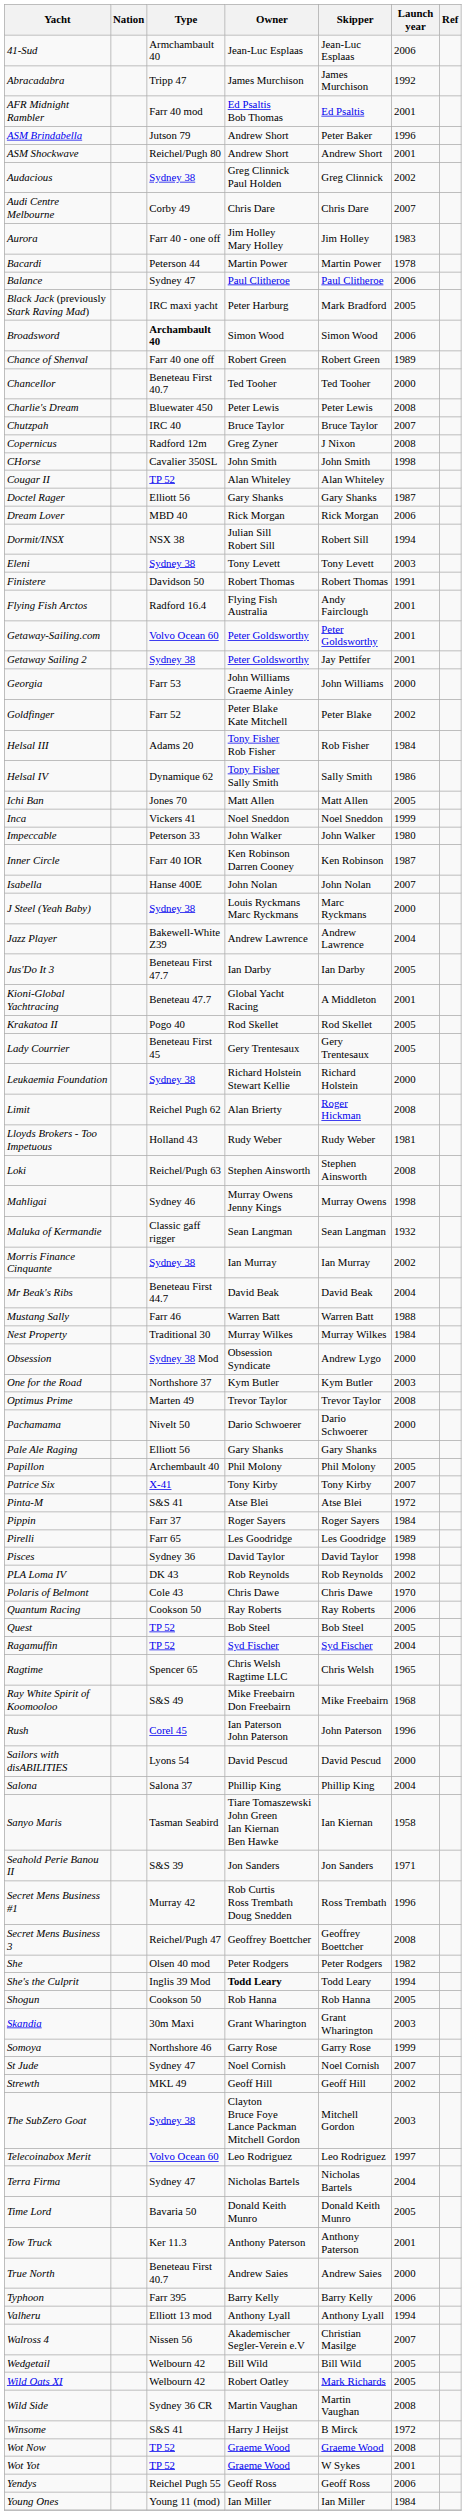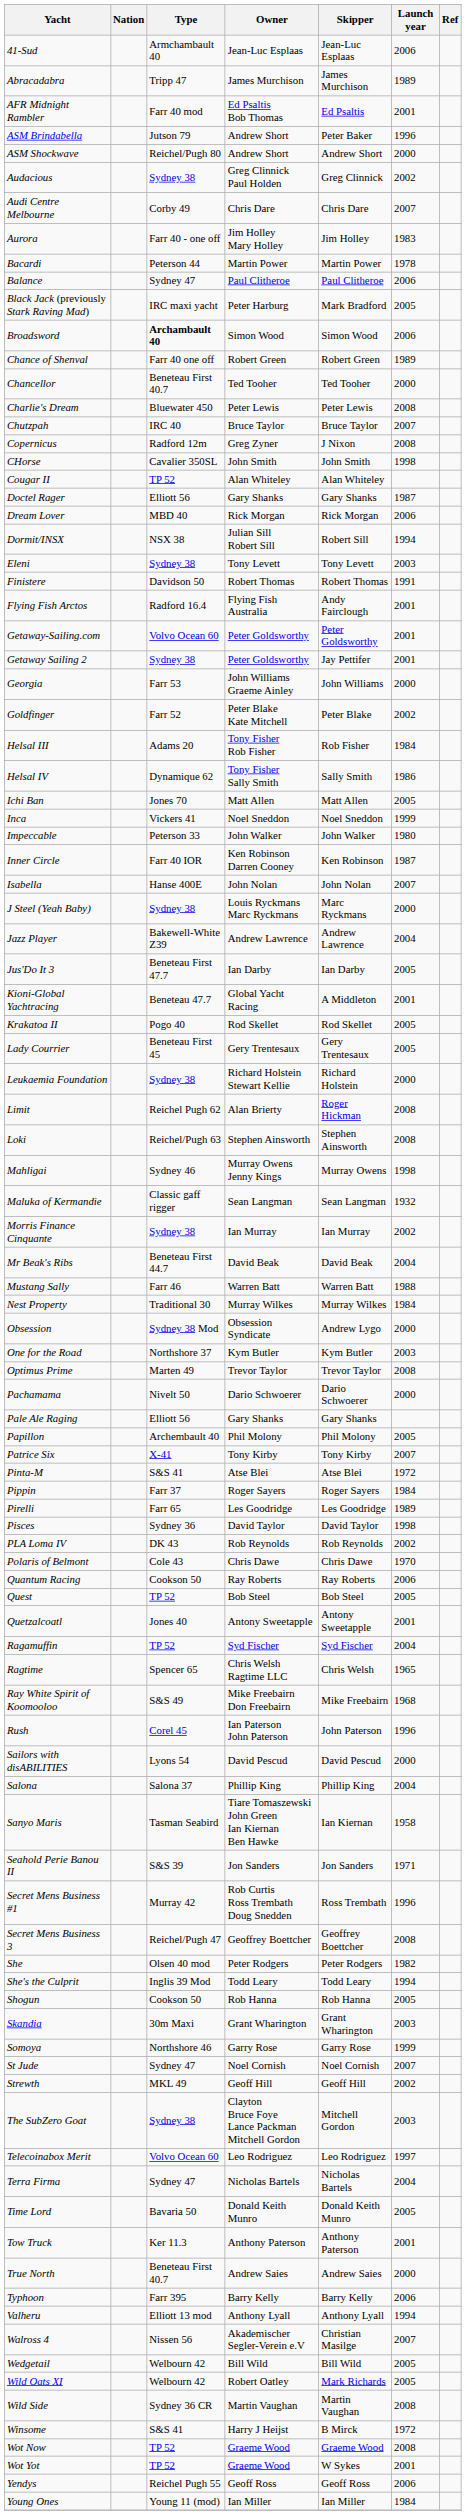 <table class="sortable wikitable" style="font-size:90%;">
 <tr>
 <th>Yacht</th>
 <th>Nation</th>
 <th>Type</th>
 <th>Owner</th>
 <th>Skipper</th>
 <th>Launch year</th>
 <th>Ref</th>
 </tr>
 <tr>
 <td><em>41-Sud</em></td>
 <td></td>
 <td>Armchambault 40</td>
 <td>Jean-Luc Esplaas</td>
 <td>Jean-Luc Esplaas</td>
 <td>2006</td>
 <td></td>
 </tr>
 <tr>
 <td><em>Abracadabra</em></td>
 <td></td>
 <td>Tripp 47</td>
 <td>James Murchison</td>
 <td>James Murchison</td>
-<td>1992</td>
+<td>1989</td>
 <td></td>
 </tr>
 <tr>
 <td><em>AFR Midnight Rambler</em></td>
 <td></td>
 <td>Farr 40 mod</td>
 <td><a href='#'>Ed Psaltis</a><br>Bob Thomas</td>
 <td><a href='#'>Ed Psaltis</a></td>
 <td>2001</td>
 <td></td>
 </tr>
 <tr>
 <td><em><a href='#'>ASM Brindabella</a></em></td>
 <td></td>
 <td>Jutson 79</td>
 <td>Andrew Short</td>
 <td>Peter Baker</td>
 <td>1996</td>
 <td></td>
 </tr>
 <tr>
 <td><em>ASM Shockwave</em></td>
 <td></td>
 <td>Reichel/Pugh 80</td>
 <td>Andrew Short</td>
 <td>Andrew Short</td>
-<td>2001</td>
+<td>2000</td>
 <td></td>
 </tr>
 <tr>
 <td><em>Audacious</em></td>
 <td></td>
 <td><a href='#'>Sydney 38</a></td>
 <td>Greg Clinnick<br>Paul Holden</td>
 <td>Greg Clinnick</td>
 <td>2002</td>
 <td></td>
 </tr>
 <tr>
 <td><em>Audi Centre Melbourne</em></td>
 <td></td>
 <td>Corby 49</td>
 <td>Chris Dare</td>
 <td>Chris Dare</td>
 <td>2007</td>
 <td></td>
 </tr>
 <tr>
 <td><em>Aurora</em></td>
 <td></td>
 <td>Farr 40 - one off</td>
 <td>Jim Holley<br>Mary Holley</td>
 <td>Jim Holley</td>
 <td>1983</td>
 <td></td>
 </tr>
 <tr>
 <td><em>Bacardi</em></td>
 <td></td>
 <td>Peterson 44</td>
 <td>Martin Power</td>
 <td>Martin Power</td>
 <td>1978</td>
 <td></td>
 </tr>
 <tr>
 <td><em>Balance</em></td>
 <td></td>
 <td>Sydney 47</td>
 <td><a href='#'>Paul Clitheroe</a></td>
 <td><a href='#'>Paul Clitheroe</a></td>
 <td>2006</td>
 <td></td>
 </tr>
 <tr>
 <td><em>Black Jack</em> (previously <em>Stark Raving Mad</em>)</td>
 <td></td>
 <td>IRC maxi yacht</td>
 <td>Peter Harburg</td>
 <td>Mark Bradford</td>
 <td>2005</td>
 <td></td>
 </tr>
 <tr>
 <td><em>Broadsword</em></td>
 <td></td>
 <td><strong>Archambault 40</strong></td>
 <td>Simon Wood</td>
 <td>Simon Wood</td>
 <td>2006</td>
 <td></td>
 </tr>
 <tr>
 <td><em>Chance of Shenval</em></td>
 <td></td>
 <td>Farr 40 one off</td>
 <td>Robert Green</td>
 <td>Robert Green</td>
 <td>1989</td>
 <td></td>
 </tr>
 <tr>
 <td><em>Chancellor</em></td>
 <td></td>
 <td>Beneteau First 40.7</td>
 <td>Ted Tooher</td>
 <td>Ted Tooher</td>
 <td>2000</td>
 <td></td>
 </tr>
 <tr>
 <td><em>Charlie's Dream</em></td>
 <td></td>
 <td>Bluewater 450</td>
 <td>Peter Lewis</td>
 <td>Peter Lewis</td>
 <td>2008</td>
 <td></td>
 </tr>
 <tr>
 <td><em>Chutzpah</em></td>
 <td></td>
 <td>IRC 40</td>
 <td>Bruce Taylor</td>
 <td>Bruce Taylor</td>
 <td>2007</td>
 <td></td>
 </tr>
 <tr>
 <td><em>Copernicus</em></td>
 <td></td>
 <td>Radford 12m</td>
 <td>Greg Zyner</td>
 <td>J Nixon</td>
 <td>2008</td>
 <td></td>
 </tr>
 <tr>
 <td><em>CHorse</em></td>
 <td></td>
 <td>Cavalier 350SL</td>
 <td>John Smith</td>
 <td>John Smith</td>
 <td>1998</td>
 <td></td>
 </tr>
 <tr>
 <td><em>Cougar II</em></td>
 <td></td>
 <td><a href='#'>TP 52</a></td>
 <td>Alan Whiteley</td>
 <td>Alan Whiteley</td>
 <td></td>
 <td></td>
 </tr>
 <tr>
 <td><em>Doctel Rager</em></td>
 <td></td>
 <td>Elliott 56</td>
 <td>Gary Shanks</td>
 <td>Gary Shanks</td>
 <td>1987</td>
 <td></td>
 </tr>
 <tr>
 <td><em>Dream Lover</em></td>
 <td></td>
 <td>MBD 40</td>
 <td>Rick Morgan</td>
 <td>Rick Morgan</td>
 <td>2006</td>
 <td></td>
 </tr>
 <tr>
 <td><em>Dormit/INSX</em></td>
 <td></td>
 <td>NSX 38</td>
 <td>Julian Sill<br>Robert Sill</td>
 <td>Robert Sill</td>
 <td>1994</td>
 <td></td>
 </tr>
 <tr>
 <td><em>Eleni</em></td>
 <td></td>
 <td><a href='#'>Sydney 38</a></td>
 <td>Tony Levett</td>
 <td>Tony Levett</td>
 <td>2003</td>
 <td></td>
 </tr>
 <tr>
 <td><em>Finistere</em></td>
 <td></td>
 <td>Davidson 50</td>
 <td>Robert Thomas</td>
 <td>Robert Thomas</td>
 <td>1991</td>
 <td></td>
 </tr>
 <tr>
 <td><em>Flying Fish Arctos</em></td>
 <td></td>
 <td>Radford 16.4</td>
 <td>Flying Fish Australia</td>
 <td>Andy Fairclough</td>
 <td>2001</td>
 <td></td>
 </tr>
 <tr>
 <td><em>Getaway-Sailing.com</em></td>
 <td></td>
 <td><a href='#'>Volvo Ocean 60</a></td>
 <td><a href='#'>Peter Goldsworthy</a></td>
 <td><a href='#'>Peter Goldsworthy</a></td>
 <td>2001</td>
 <td></td>
 </tr>
 <tr>
 <td><em>Getaway Sailing 2</em></td>
 <td></td>
 <td><a href='#'>Sydney 38</a></td>
 <td><a href='#'>Peter Goldsworthy</a></td>
 <td>Jay Pettifer</td>
 <td>2001</td>
 <td></td>
 </tr>
 <tr>
 <td><em>Georgia</em></td>
 <td></td>
 <td>Farr 53</td>
 <td>John Williams<br>Graeme Ainley</td>
 <td>John Williams</td>
 <td>2000</td>
 <td></td>
 </tr>
 <tr>
 <td><em>Goldfinger</em></td>
 <td></td>
 <td>Farr 52</td>
 <td>Peter Blake<br>Kate Mitchell</td>
 <td>Peter Blake</td>
 <td>2002</td>
 <td></td>
 </tr>
 <tr>
 <td><em>Helsal III</em></td>
 <td></td>
 <td>Adams 20</td>
 <td><a href='#'>Tony Fisher</a><br>Rob Fisher</td>
 <td>Rob Fisher</td>
 <td>1984</td>
 <td></td>
 </tr>
 <tr>
 <td><em>Helsal IV</em></td>
 <td></td>
 <td>Dynamique 62</td>
 <td><a href='#'>Tony Fisher</a><br>Sally Smith</td>
 <td>Sally Smith</td>
 <td>1986</td>
 <td></td>
 </tr>
 <tr>
 <td><em>Ichi Ban</em></td>
 <td></td>
 <td>Jones 70</td>
 <td>Matt Allen</td>
 <td>Matt Allen</td>
 <td>2005</td>
 <td></td>
 </tr>
 <tr>
 <td><em>Inca</em></td>
 <td></td>
 <td>Vickers 41</td>
 <td>Noel Sneddon</td>
 <td>Noel Sneddon</td>
 <td>1999</td>
 <td></td>
 </tr>
 <tr>
 <td><em>Impeccable</em></td>
 <td></td>
 <td>Peterson 33</td>
 <td>John Walker</td>
 <td>John Walker</td>
 <td>1980</td>
 <td></td>
 </tr>
 <tr>
 <td><em>Inner Circle</em></td>
 <td></td>
 <td>Farr 40 IOR</td>
 <td>Ken Robinson<br>Darren Cooney</td>
 <td>Ken Robinson</td>
 <td>1987</td>
 <td></td>
 </tr>
 <tr>
 <td><em>Isabella</em></td>
 <td></td>
 <td>Hanse 400E</td>
 <td>John Nolan</td>
 <td>John Nolan</td>
 <td>2007</td>
 <td></td>
 </tr>
 <tr>
 <td><em>J Steel (Yeah Baby)</em></td>
 <td></td>
 <td><a href='#'>Sydney 38</a></td>
 <td>Louis Ryckmans<br>Marc Ryckmans</td>
 <td>Marc Ryckmans</td>
 <td>2000</td>
 <td></td>
 </tr>
 <tr>
 <td><em>Jazz Player</em></td>
 <td></td>
 <td>Bakewell-White Z39</td>
 <td>Andrew Lawrence</td>
 <td>Andrew Lawrence</td>
 <td>2004</td>
 <td></td>
 </tr>
 <tr>
 <td><em>Jus'Do It 3</em></td>
 <td></td>
 <td>Beneteau First 47.7</td>
 <td>Ian Darby</td>
 <td>Ian Darby</td>
 <td>2005</td>
 <td></td>
 </tr>
 <tr>
 <td><em>Kioni-Global Yachtracing</em></td>
 <td></td>
 <td>Beneteau 47.7</td>
 <td>Global Yacht Racing</td>
 <td>A Middleton</td>
 <td>2001</td>
 <td></td>
 </tr>
 <tr>
 <td><em>Krakatoa II</em></td>
 <td></td>
 <td>Pogo 40</td>
 <td>Rod Skellet</td>
 <td>Rod Skellet</td>
 <td>2005</td>
 <td></td>
 </tr>
 <tr>
 <td><em>Lady Courrier</em></td>
 <td></td>
 <td>Beneteau First 45</td>
 <td>Gery Trentesaux</td>
 <td>Gery Trentesaux</td>
 <td>2005</td>
 <td></td>
 </tr>
 <tr>
 <td><em>Leukaemia Foundation</em></td>
 <td></td>
 <td><a href='#'>Sydney 38</a></td>
 <td>Richard Holstein<br>Stewart Kellie</td>
 <td>Richard Holstein</td>
 <td>2000</td>
 <td></td>
 </tr>
 <tr>
 <td><em>Limit</em></td>
 <td></td>
 <td>Reichel Pugh 62</td>
 <td>Alan Brierty</td>
 <td><a href='#'>Roger Hickman</a></td>
 <td>2008</td>
 <td></td>
 </tr>
 <tr>
-<td><em>Lloyds Brokers - Too Impetuous</em></td>
-<td></td>
-<td>Holland 43</td>
-<td>Rudy Weber</td>
-<td>Rudy Weber</td>
-<td>1981</td>
-<td></td>
-</tr>
-<tr>
 <td><em>Loki</em></td>
 <td></td>
 <td>Reichel/Pugh 63</td>
 <td>Stephen Ainsworth</td>
 <td>Stephen Ainsworth</td>
 <td>2008</td>
 <td></td>
 </tr>
 <tr>
 <td><em>Mahligai</em></td>
 <td></td>
 <td>Sydney 46</td>
 <td>Murray Owens<br>Jenny Kings</td>
 <td>Murray Owens</td>
 <td>1998</td>
 <td></td>
 </tr>
 <tr>
 <td><em>Maluka of Kermandie</em></td>
 <td></td>
 <td>Classic gaff rigger</td>
 <td>Sean Langman</td>
 <td>Sean Langman</td>
 <td>1932</td>
 <td></td>
 </tr>
 <tr>
 <td><em>Morris Finance Cinquante</em></td>
 <td></td>
 <td><a href='#'>Sydney 38</a></td>
 <td>Ian Murray</td>
 <td>Ian Murray</td>
 <td>2002</td>
 <td></td>
 </tr>
 <tr>
 <td><em>Mr Beak's Ribs</em></td>
 <td></td>
 <td>Beneteau First 44.7</td>
 <td>David Beak</td>
 <td>David Beak</td>
 <td>2004</td>
 <td></td>
 </tr>
 <tr>
 <td><em>Mustang Sally</em></td>
 <td></td>
 <td>Farr 46</td>
 <td>Warren Batt</td>
 <td>Warren Batt</td>
 <td>1988</td>
 <td></td>
 </tr>
 <tr>
 <td><em>Nest Property</em></td>
 <td></td>
 <td>Traditional 30</td>
 <td>Murray Wilkes</td>
 <td>Murray Wilkes</td>
 <td>1984</td>
 <td></td>
 </tr>
 <tr>
 <td><em>Obsession</em></td>
 <td></td>
 <td><a href='#'>Sydney 38</a> Mod</td>
 <td>Obsession Syndicate</td>
 <td>Andrew Lygo</td>
 <td>2000</td>
 <td></td>
 </tr>
 <tr>
 <td><em>One for the Road</em></td>
 <td></td>
 <td>Northshore 37</td>
 <td>Kym Butler</td>
 <td>Kym Butler</td>
 <td>2003</td>
 <td></td>
 </tr>
 <tr>
 <td><em>Optimus Prime</em></td>
 <td></td>
 <td>Marten 49</td>
 <td>Trevor Taylor</td>
 <td>Trevor Taylor</td>
 <td>2008</td>
 <td></td>
 </tr>
 <tr>
 <td><em>Pachamama</em></td>
 <td></td>
 <td>Nivelt 50</td>
 <td>Dario Schwoerer</td>
 <td>Dario Schwoerer</td>
 <td>2000</td>
 <td></td>
 </tr>
 <tr>
 <td><em>Pale Ale Raging</em></td>
 <td></td>
 <td>Elliott 56</td>
 <td>Gary Shanks</td>
 <td>Gary Shanks</td>
 <td></td>
 <td></td>
 </tr>
 <tr>
 <td><em>Papillon</em></td>
 <td></td>
 <td>Archembault 40</td>
 <td>Phil Molony</td>
 <td>Phil Molony</td>
 <td>2005</td>
 <td></td>
 </tr>
 <tr>
 <td><em>Patrice Six</em></td>
 <td></td>
 <td><a href='#'>X-41</a></td>
 <td>Tony Kirby</td>
 <td>Tony Kirby</td>
 <td>2007</td>
 <td></td>
 </tr>
 <tr>
 <td><em>Pinta-M</em></td>
 <td></td>
 <td>S&S 41</td>
 <td>Atse Blei</td>
 <td>Atse Blei</td>
 <td>1972</td>
 <td></td>
 </tr>
 <tr>
 <td><em>Pippin</em></td>
 <td></td>
 <td>Farr 37</td>
 <td>Roger Sayers</td>
 <td>Roger Sayers</td>
 <td>1984</td>
 <td></td>
 </tr>
 <tr>
 <td><em>Pirelli</em></td>
 <td></td>
 <td>Farr 65</td>
 <td>Les Goodridge</td>
 <td>Les Goodridge</td>
 <td>1989</td>
 <td></td>
 </tr>
 <tr>
 <td><em>Pisces</em></td>
 <td></td>
 <td>Sydney 36</td>
 <td>David Taylor</td>
 <td>David Taylor</td>
 <td>1998</td>
 <td></td>
 </tr>
 <tr>
 <td><em>PLA Loma IV</em></td>
 <td></td>
 <td>DK 43</td>
 <td>Rob Reynolds</td>
 <td>Rob Reynolds</td>
 <td>2002</td>
 <td></td>
 </tr>
 <tr>
 <td><em>Polaris of Belmont</em></td>
 <td></td>
 <td>Cole 43</td>
 <td>Chris Dawe</td>
 <td>Chris Dawe</td>
 <td>1970</td>
 <td></td>
 </tr>
 <tr>
 <td><em>Quantum Racing</em></td>
 <td></td>
 <td>Cookson 50</td>
 <td>Ray Roberts</td>
 <td>Ray Roberts</td>
 <td>2006</td>
 <td></td>
 </tr>
 <tr>
 <td><em>Quest</em></td>
 <td></td>
 <td><a href='#'>TP 52</a></td>
 <td>Bob Steel</td>
 <td>Bob Steel</td>
 <td>2005</td>
 <td></td>
 </tr>
 <tr>
+<td><em>Quetzalcoatl</em></td>
+<td></td>
+<td>Jones 40</td>
+<td>Antony Sweetapple</td>
+<td>Antony Sweetapple</td>
+<td>2001</td>
+<td></td>
+</tr>
+<tr>
 <td><em>Ragamuffin</em></td>
 <td></td>
 <td><a href='#'>TP 52</a></td>
 <td><a href='#'>Syd Fischer</a></td>
 <td><a href='#'>Syd Fischer</a></td>
 <td>2004</td>
 <td></td>
 </tr>
 <tr>
 <td><em>Ragtime</em></td>
 <td></td>
 <td>Spencer 65</td>
 <td>Chris Welsh<br>Ragtime LLC</td>
 <td>Chris Welsh</td>
 <td>1965</td>
 <td></td>
 </tr>
 <tr>
 <td><em>Ray White Spirit of Koomooloo</em></td>
 <td></td>
 <td>S&S 49</td>
 <td>Mike Freebairn<br>Don Freebairn</td>
 <td>Mike Freebairn</td>
 <td>1968</td>
 <td></td>
 </tr>
 <tr>
 <td><em>Rush</em></td>
 <td></td>
 <td><a href='#'>Corel 45</a></td>
 <td>Ian Paterson<br>John Paterson</td>
 <td>John Paterson</td>
 <td>1996</td>
 <td></td>
 </tr>
 <tr>
 <td><em>Sailors with disABILITIES</em></td>
 <td></td>
 <td>Lyons 54</td>
 <td>David Pescud</td>
 <td>David Pescud</td>
 <td>2000</td>
 <td></td>
 </tr>
 <tr>
 <td><em>Salona</em></td>
 <td></td>
 <td>Salona 37</td>
 <td>Phillip King</td>
 <td>Phillip King</td>
 <td>2004</td>
 <td></td>
 </tr>
 <tr>
 <td><em>Sanyo Maris</em></td>
 <td></td>
 <td>Tasman Seabird</td>
 <td>Tiare Tomaszewski<br>John Green<br>Ian Kiernan<br>Ben Hawke</td>
 <td>Ian Kiernan</td>
 <td>1958</td>
 <td></td>
 </tr>
 <tr>
 <td><em>Seahold Perie Banou II</em></td>
 <td></td>
 <td>S&S 39</td>
 <td>Jon Sanders</td>
 <td>Jon Sanders</td>
 <td>1971</td>
 <td></td>
 </tr>
 <tr>
 <td><em>Secret Mens Business #1</em></td>
 <td></td>
 <td>Murray 42</td>
 <td>Rob Curtis<br>Ross Trembath<br>Doug Snedden</td>
 <td>Ross Trembath</td>
 <td>1996</td>
 <td></td>
 </tr>
 <tr>
 <td><em>Secret Mens Business 3</em></td>
 <td></td>
 <td>Reichel/Pugh 47</td>
 <td>Geoffrey Boettcher</td>
 <td>Geoffrey Boettcher</td>
 <td>2008</td>
 <td></td>
 </tr>
 <tr>
 <td><em>She</em></td>
 <td></td>
 <td>Olsen 40 mod</td>
 <td>Peter Rodgers</td>
 <td>Peter Rodgers</td>
 <td>1982</td>
 <td></td>
 </tr>
 <tr>
 <td><em>She's the Culprit</em></td>
 <td></td>
 <td>Inglis 39 Mod</td>
-<td><strong>Todd Leary</strong></td>
+<td>Todd Leary</td>
 <td>Todd Leary</td>
 <td>1994</td>
 <td></td>
 </tr>
 <tr>
 <td><em>Shogun</em></td>
 <td></td>
 <td>Cookson 50</td>
 <td>Rob Hanna</td>
 <td>Rob Hanna</td>
 <td>2005</td>
 <td></td>
 </tr>
 <tr>
 <td><em><a href='#'>Skandia</a></em></td>
 <td></td>
 <td>30m Maxi</td>
 <td>Grant Wharington</td>
 <td>Grant Wharington</td>
 <td>2003</td>
 <td></td>
 </tr>
 <tr>
 <td><em>Somoya</em></td>
 <td></td>
 <td>Northshore 46</td>
 <td>Garry Rose</td>
 <td>Garry Rose</td>
 <td>1999</td>
 <td></td>
 </tr>
 <tr>
 <td><em>St Jude</em></td>
 <td></td>
 <td>Sydney 47</td>
 <td>Noel Cornish</td>
 <td>Noel Cornish</td>
 <td>2007</td>
 <td></td>
 </tr>
 <tr>
 <td><em>Strewth</em></td>
 <td></td>
 <td>MKL 49</td>
 <td>Geoff Hill</td>
 <td>Geoff Hill</td>
 <td>2002</td>
 <td></td>
 </tr>
 <tr>
 <td><em>The SubZero Goat</em></td>
 <td></td>
 <td><a href='#'>Sydney 38</a></td>
 <td>Clayton<br>Bruce Foye<br>Lance Packman<br>Mitchell Gordon</td>
 <td>Mitchell Gordon</td>
 <td>2003</td>
 <td></td>
 </tr>
 <tr>
 <td><em>Telecoinabox Merit</em></td>
 <td></td>
 <td><a href='#'>Volvo Ocean 60</a></td>
 <td>Leo Rodriguez</td>
 <td>Leo Rodriguez</td>
 <td>1997</td>
 <td></td>
 </tr>
 <tr>
 <td><em>Terra Firma</em></td>
 <td></td>
 <td>Sydney 47</td>
 <td>Nicholas Bartels</td>
 <td>Nicholas Bartels</td>
 <td>2004</td>
 <td></td>
 </tr>
 <tr>
 <td><em>Time Lord</em></td>
 <td></td>
 <td>Bavaria 50</td>
 <td>Donald Keith Munro</td>
 <td>Donald Keith Munro</td>
 <td>2005</td>
 <td></td>
 </tr>
 <tr>
 <td><em>Tow Truck</em></td>
 <td></td>
 <td>Ker 11.3</td>
 <td>Anthony Paterson</td>
 <td>Anthony Paterson</td>
 <td>2001</td>
 <td></td>
 </tr>
 <tr>
 <td><em>True North</em></td>
 <td></td>
 <td>Beneteau First 40.7</td>
 <td>Andrew Saies</td>
 <td>Andrew Saies</td>
 <td>2000</td>
 <td></td>
 </tr>
 <tr>
 <td><em>Typhoon</em></td>
 <td></td>
 <td>Farr 395</td>
 <td>Barry Kelly</td>
 <td>Barry Kelly</td>
 <td>2006</td>
 <td></td>
 </tr>
 <tr>
 <td><em>Valheru</em></td>
 <td></td>
 <td>Elliott 13 mod</td>
 <td>Anthony Lyall</td>
 <td>Anthony Lyall</td>
 <td>1994</td>
 <td></td>
 </tr>
 <tr>
 <td><em>Walross 4</em></td>
 <td></td>
 <td>Nissen 56</td>
 <td>Akademischer Segler-Verein e.V</td>
 <td>Christian Masilge</td>
 <td>2007</td>
 <td></td>
 </tr>
 <tr>
 <td><em>Wedgetail</em></td>
 <td></td>
 <td>Welbourn 42</td>
 <td>Bill Wild</td>
 <td>Bill Wild</td>
 <td>2005</td>
 <td></td>
 </tr>
 <tr>
 <td><em><a href='#'>Wild Oats XI</a></em></td>
 <td></td>
 <td>Welbourn 42</td>
 <td>Robert Oatley</td>
 <td><a href='#'>Mark Richards</a></td>
 <td>2005</td>
 <td></td>
 </tr>
 <tr>
 <td><em>Wild Side</em></td>
 <td></td>
 <td>Sydney 36 CR</td>
 <td>Martin Vaughan</td>
 <td>Martin Vaughan</td>
 <td>2008</td>
 <td></td>
 </tr>
 <tr>
 <td><em>Winsome</em></td>
 <td></td>
 <td>S&S 41</td>
 <td>Harry J Heijst</td>
 <td>B Mirck</td>
 <td>1972</td>
 <td></td>
 </tr>
 <tr>
 <td><em>Wot Now</em></td>
 <td></td>
 <td><a href='#'>TP 52</a></td>
 <td><a href='#'>Graeme Wood</a></td>
 <td><a href='#'>Graeme Wood</a></td>
 <td>2008</td>
 <td></td>
 </tr>
 <tr>
 <td><em>Wot Yot</em></td>
 <td></td>
 <td><a href='#'>TP 52</a></td>
 <td><a href='#'>Graeme Wood</a></td>
 <td>W Sykes</td>
 <td>2001</td>
 <td></td>
 </tr>
 <tr>
 <td><em>Yendys</em></td>
 <td></td>
 <td>Reichel Pugh 55</td>
 <td>Geoff Ross</td>
 <td>Geoff Ross</td>
 <td>2006</td>
 <td></td>
 </tr>
 <tr>
 <td><em>Young Ones</em></td>
 <td></td>
 <td>Young 11 (mod)</td>
 <td>Ian Miller</td>
 <td>Ian Miller</td>
 <td>1984</td>
 <td></td>
 </tr>
 <tr>
 </tr>
 </table>
